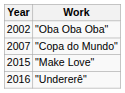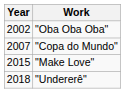 <table class="wikitable">
 <tr>
 <th>Year</th>
 <th>Work</th>
 </tr>
 <tr>
 <td>2002</td>
 <td>"Oba Oba Oba"</td>
 </tr>
 <tr>
 <td>2007</td>
 <td>"Copa do Mundo"</td>
 </tr>
 <tr>
 <td>2015</td>
 <td>"Make Love"</td>
 </tr>
 <tr>
-<td>2016</td>
+<td>2018</td>
 <td>"Undererê"</td>
 </tr>
 </table>
